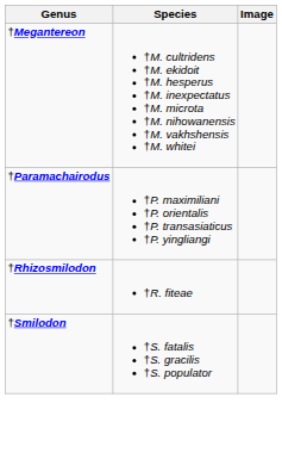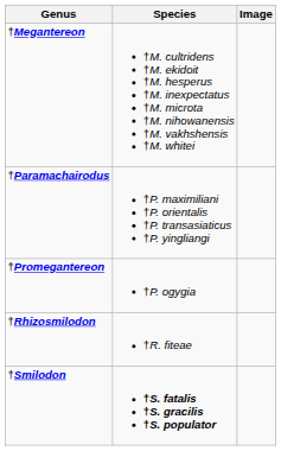 <table class="wikitable">
 <tr>
 <th>Genus</th>
 <th>Species</th>
 <th>Image</th>
 </tr>
 <tr style="vertical-align:top;">
 <td>†<strong><em><a href='#'>Megantereon</a></em></strong> </td>
 <td><br><ul><li>†<em>M. cultridens</em></li><li>†<em>M. ekidoit</em></li><li>†<em>M. hesperus</em></li><li>†<em>M. inexpectatus</em></li><li>†<em>M. microta</em></li><li>†<em>M. nihowanensis</em></li><li>†<em>M. vakhshensis</em></li><li>†<em>M. whitei</em></li></ul></td>
 <td></td>
 </tr>
 <tr style="vertical-align:top;">
 <td>†<strong><em><a href='#'>Paramachairodus</a></em></strong> </td>
 <td><br><ul><li>†<em>P. maximiliani</em></li><li>†<em>P. orientalis</em></li><li>†<em>P. transasiaticus</em></li><li>†<em>P. yingliangi</em></li></ul></td>
 <td></td>
 </tr>
 <tr style="vertical-align:top;">
+<td>†<strong><em><a href='#'>Promegantereon</a></em></strong> </td>
+<td><br><ul><li>†<em>P. ogygia</em></li></ul></td>
+<td></td>
+</tr>
+<tr style="vertical-align:top;">
 <td>†<strong><em><a href='#'>Rhizosmilodon</a></em></strong> </td>
 <td><br><ul><li>†<em>R. fiteae</em></li></ul></td>
 <td></td>
 </tr>
 <tr style="vertical-align:top;">
 <td>†<strong><em><a href='#'>Smilodon</a></em></strong> </td>
-<td><br><ul><li>†<em>S. fatalis</em></li><li>†<em>S. gracilis</em></li><li>†<em>S. populator</em></li></ul></td>
+<td><strong><br><ul><li>†<em>S. fatalis</em></li><li>†<em>S. gracilis</em></li><li>†<em>S. populator</em></li></ul></strong></td>
 <td></td>
 </tr>
 </table>
